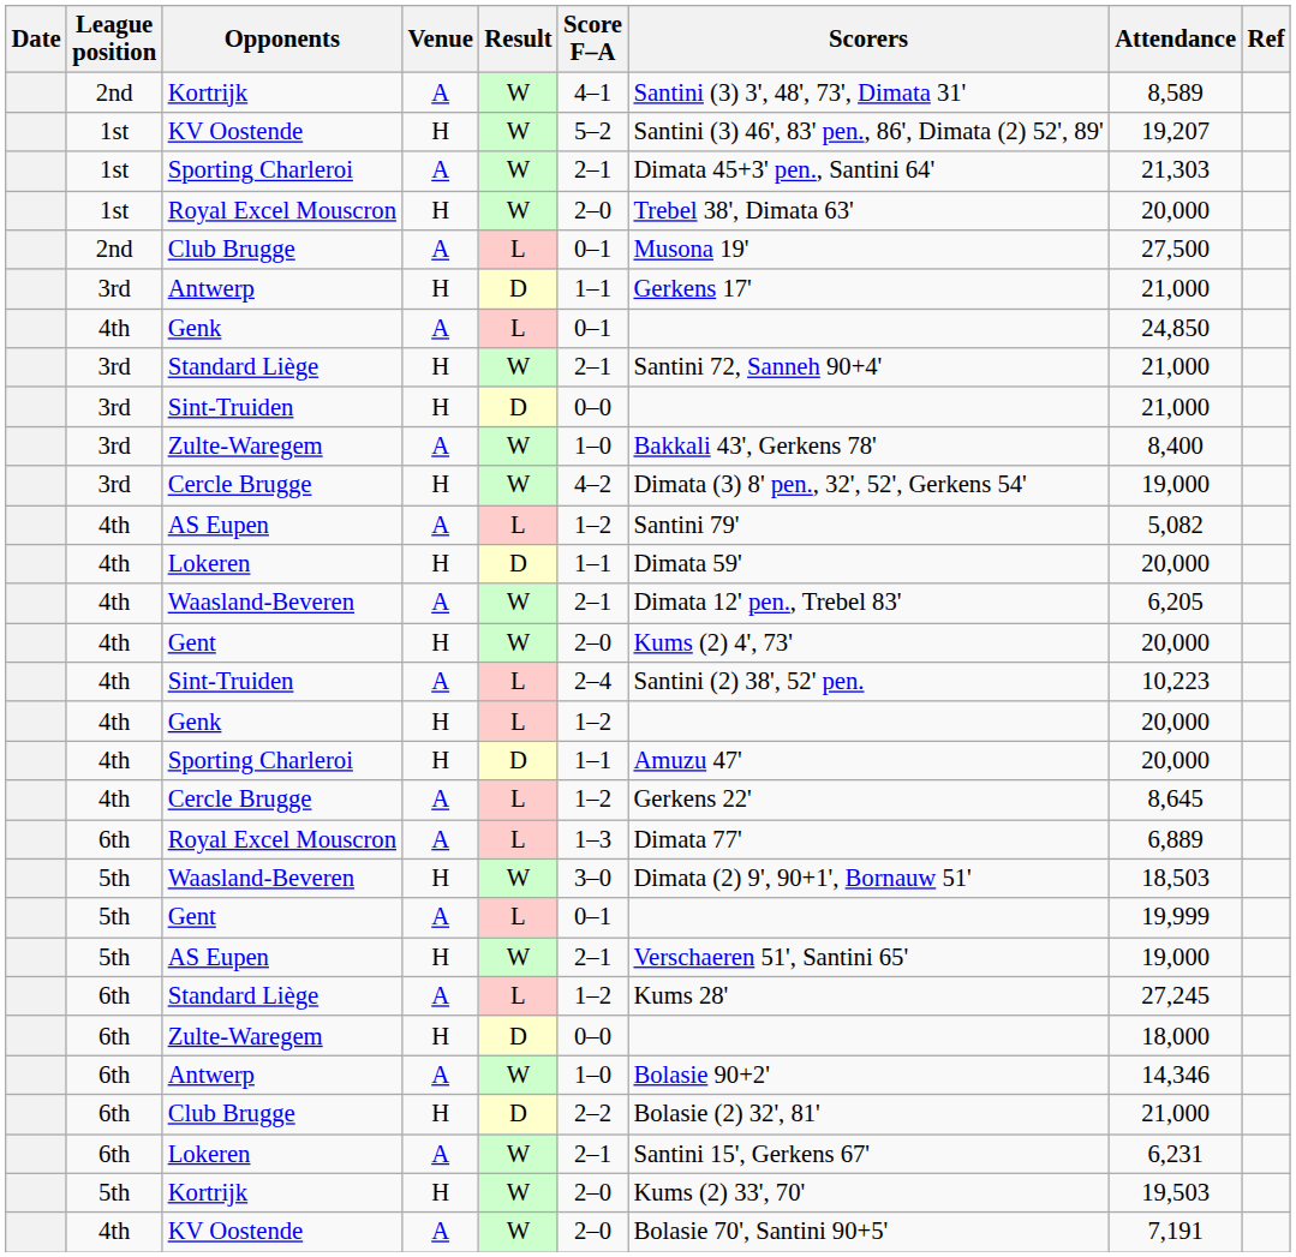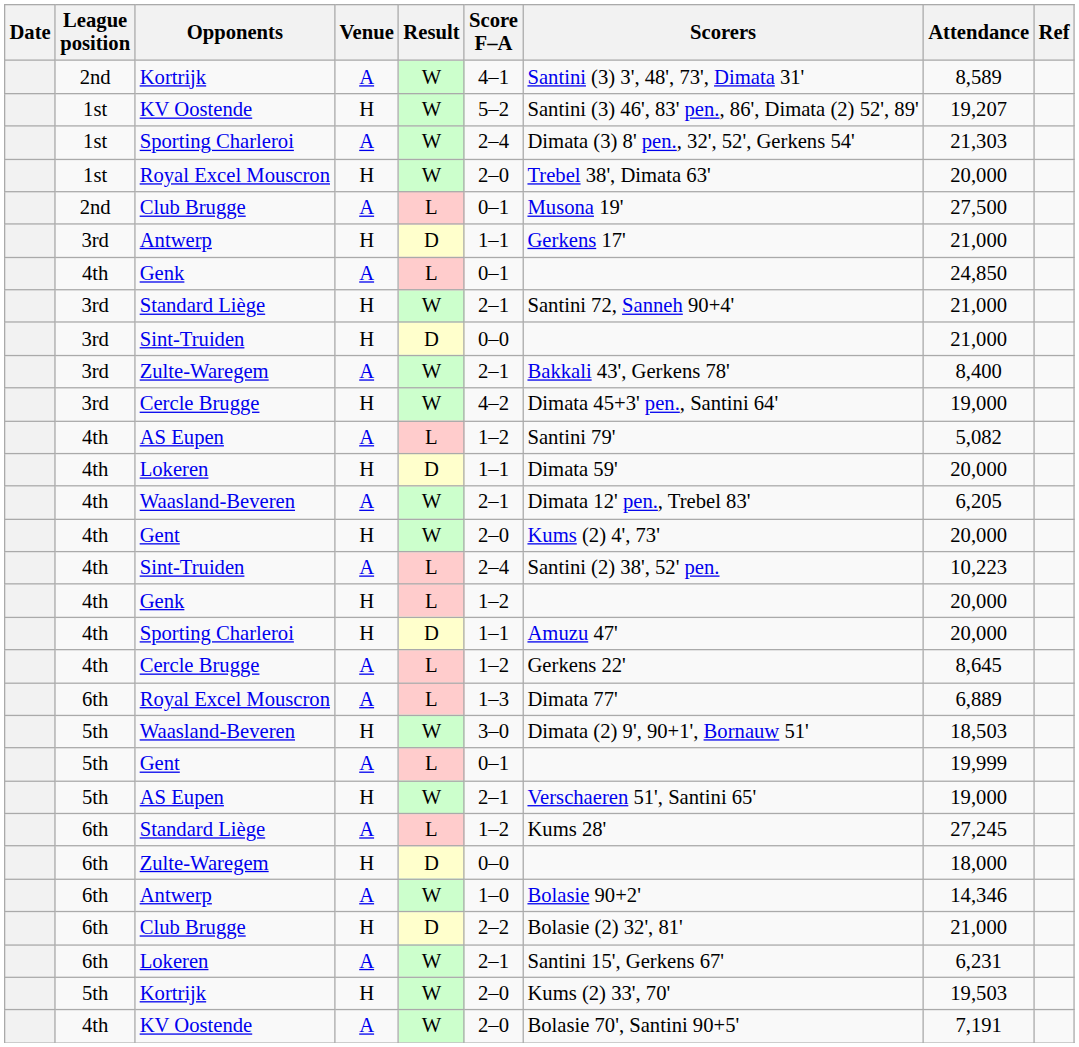 <table class="wikitable plainrowheaders sortable" style="text-align:center">
 <tr>
 <th scope="col">Date</th>
 <th scope="col">League<br>position</th>
 <th scope="col">Opponents</th>
 <th scope="col">Venue</th>
 <th scope="col">Result</th>
 <th scope="col">Score<br>F–A</th>
 <th scope="col" class="unsortable">Scorers</th>
 <th scope="col">Attendance</th>
 <th scope="col" class="unsortable">Ref</th>
 </tr>
 <tr>
 <th scope="row"></th>
 <td>2nd</td>
 <td align="left"><a href='#'>Kortrijk</a></td>
 <td><a href='#'>A</a></td>
 <td style="background-color:#CCFFCC">W</td>
 <td>4–1</td>
 <td align="left"><a href='#'>Santini</a> (3) 3', 48', 73', <a href='#'>Dimata</a> 31'</td>
 <td>8,589</td>
 <td></td>
 </tr>
 <tr>
 <th scope="row"></th>
 <td>1st</td>
 <td align="left"><a href='#'>KV Oostende</a></td>
 <td>H</td>
 <td style="background-color:#CCFFCC">W</td>
 <td>5–2</td>
 <td align="left">Santini (3) 46', 83' <a href='#'>pen.</a>, 86', Dimata (2) 52', 89'</td>
 <td>19,207</td>
 <td></td>
 </tr>
 <tr>
 <th scope="row"></th>
 <td>1st</td>
 <td align="left"><a href='#'>Sporting Charleroi</a></td>
 <td><a href='#'>A</a></td>
 <td style="background-color:#CCFFCC">W</td>
-<td>2–1</td>
-<td align="left">Dimata 45+3' <a href='#'>pen.</a>, Santini 64'</td>
+<td>2–4</td>
+<td align="left">Dimata (3) 8' <a href='#'>pen.</a>, 32', 52', Gerkens 54'</td>
 <td>21,303</td>
 <td></td>
 </tr>
 <tr>
 <th scope="row"></th>
 <td>1st</td>
 <td align="left"><a href='#'>Royal Excel Mouscron</a></td>
 <td>H</td>
 <td style="background-color:#CCFFCC">W</td>
 <td>2–0</td>
 <td align="left"><a href='#'>Trebel</a> 38', Dimata 63'</td>
 <td>20,000</td>
 <td></td>
 </tr>
 <tr>
 <th scope="row"></th>
 <td>2nd</td>
 <td align="left"><a href='#'>Club Brugge</a></td>
 <td><a href='#'>A</a></td>
 <td style="background-color:#FFCCCC">L</td>
 <td>0–1</td>
 <td align="left"><a href='#'>Musona</a> 19'</td>
 <td>27,500</td>
 <td></td>
 </tr>
 <tr>
 <th scope="row"></th>
 <td>3rd</td>
 <td align="left"><a href='#'>Antwerp</a></td>
 <td>H</td>
 <td style="background-color:#FFFFCC">D</td>
 <td>1–1</td>
 <td align="left"><a href='#'>Gerkens</a> 17'</td>
 <td>21,000</td>
 <td></td>
 </tr>
 <tr>
 <th scope="row"></th>
 <td>4th</td>
 <td align="left"><a href='#'>Genk</a></td>
 <td><a href='#'>A</a></td>
 <td style="background-color:#FFCCCC">L</td>
 <td>0–1</td>
 <td align="left"></td>
 <td>24,850</td>
 <td></td>
 </tr>
 <tr>
 <th scope="row"></th>
 <td>3rd</td>
 <td align="left"><a href='#'>Standard Liège</a></td>
 <td>H</td>
 <td style="background-color:#CCFFCC">W</td>
 <td>2–1</td>
 <td align="left">Santini 72, <a href='#'>Sanneh</a> 90+4'</td>
 <td>21,000</td>
 <td></td>
 </tr>
 <tr>
 <th scope="row"></th>
 <td>3rd</td>
 <td align="left"><a href='#'>Sint-Truiden</a></td>
 <td>H</td>
 <td style="background-color:#FFFFCC">D</td>
 <td>0–0</td>
 <td align="left"></td>
 <td>21,000</td>
 <td></td>
 </tr>
 <tr>
 <th scope="row"></th>
 <td>3rd</td>
 <td align="left"><a href='#'>Zulte-Waregem</a></td>
 <td><a href='#'>A</a></td>
 <td style="background-color:#CCFFCC">W</td>
-<td>1–0</td>
+<td>2–1</td>
 <td align="left"><a href='#'>Bakkali</a> 43', Gerkens 78'</td>
 <td>8,400</td>
 <td></td>
 </tr>
 <tr>
 <th scope="row"></th>
 <td>3rd</td>
 <td align="left"><a href='#'>Cercle Brugge</a></td>
 <td>H</td>
 <td style="background-color:#CCFFCC">W</td>
 <td>4–2</td>
-<td align="left">Dimata (3) 8' <a href='#'>pen.</a>, 32', 52', Gerkens 54'</td>
+<td align="left">Dimata 45+3' <a href='#'>pen.</a>, Santini 64'</td>
 <td>19,000</td>
 <td></td>
 </tr>
 <tr>
 <th scope="row"></th>
 <td>4th</td>
 <td align="left"><a href='#'>AS Eupen</a></td>
 <td><a href='#'>A</a></td>
 <td style="background-color:#FFCCCC">L</td>
 <td>1–2</td>
 <td align="left">Santini 79'</td>
 <td>5,082</td>
 <td></td>
 </tr>
 <tr>
 <th scope="row"></th>
 <td>4th</td>
 <td align="left"><a href='#'>Lokeren</a></td>
 <td>H</td>
 <td style="background-color:#FFFFCC">D</td>
 <td>1–1</td>
 <td align="left">Dimata 59'</td>
 <td>20,000</td>
 <td></td>
 </tr>
 <tr>
 <th scope="row"></th>
 <td>4th</td>
 <td align="left"><a href='#'>Waasland-Beveren</a></td>
 <td><a href='#'>A</a></td>
 <td style="background-color:#CCFFCC">W</td>
 <td>2–1</td>
 <td align="left">Dimata 12' <a href='#'>pen.</a>, Trebel 83'</td>
 <td>6,205</td>
 <td></td>
 </tr>
 <tr>
 <th scope="row"></th>
 <td>4th</td>
 <td align="left"><a href='#'>Gent</a></td>
 <td>H</td>
 <td style="background-color:#CCFFCC">W</td>
 <td>2–0</td>
 <td align="left"><a href='#'>Kums</a> (2) 4', 73'</td>
 <td>20,000</td>
 <td></td>
 </tr>
 <tr>
 <th scope="row"></th>
 <td>4th</td>
 <td align="left"><a href='#'>Sint-Truiden</a></td>
 <td><a href='#'>A</a></td>
 <td style="background-color:#FFCCCC">L</td>
 <td>2–4</td>
 <td align="left">Santini (2) 38', 52' <a href='#'>pen.</a></td>
 <td>10,223</td>
 <td></td>
 </tr>
 <tr>
 <th scope="row"></th>
 <td>4th</td>
 <td align="left"><a href='#'>Genk</a></td>
 <td>H</td>
 <td style="background-color:#FFCCCC">L</td>
 <td>1–2</td>
 <td align="left"></td>
 <td>20,000</td>
 <td></td>
 </tr>
 <tr>
 <th scope="row"></th>
 <td>4th</td>
 <td align="left"><a href='#'>Sporting Charleroi</a></td>
 <td>H</td>
 <td style="background-color:#FFFFCC">D</td>
 <td>1–1</td>
 <td align="left"><a href='#'>Amuzu</a> 47'</td>
 <td>20,000</td>
 <td></td>
 </tr>
 <tr>
 <th scope="row"></th>
 <td>4th</td>
 <td align="left"><a href='#'>Cercle Brugge</a></td>
 <td><a href='#'>A</a></td>
 <td style="background-color:#FFCCCC">L</td>
 <td>1–2</td>
 <td align="left">Gerkens 22'</td>
 <td>8,645</td>
 <td></td>
 </tr>
 <tr>
 <th scope="row"></th>
 <td>6th</td>
 <td align="left"><a href='#'>Royal Excel Mouscron</a></td>
 <td><a href='#'>A</a></td>
 <td style="background-color:#FFCCCC">L</td>
 <td>1–3</td>
 <td align="left">Dimata 77'</td>
 <td>6,889</td>
 <td></td>
 </tr>
 <tr>
 <th scope="row"></th>
 <td>5th</td>
 <td align="left"><a href='#'>Waasland-Beveren</a></td>
 <td>H</td>
 <td style="background-color:#CCFFCC">W</td>
 <td>3–0</td>
 <td align="left">Dimata (2) 9', 90+1', <a href='#'>Bornauw</a> 51'</td>
 <td>18,503</td>
 <td></td>
 </tr>
 <tr>
 <th scope="row"></th>
 <td>5th</td>
 <td align="left"><a href='#'>Gent</a></td>
 <td><a href='#'>A</a></td>
 <td style="background-color:#FFCCCC">L</td>
 <td>0–1</td>
 <td align="left"></td>
 <td>19,999</td>
 <td></td>
 </tr>
 <tr>
 <th scope="row"></th>
 <td>5th</td>
 <td align="left"><a href='#'>AS Eupen</a></td>
 <td>H</td>
 <td style="background-color:#CCFFCC">W</td>
 <td>2–1</td>
 <td align="left"><a href='#'>Verschaeren</a> 51', Santini 65'</td>
 <td>19,000</td>
 <td></td>
 </tr>
 <tr>
 <th scope="row"></th>
 <td>6th</td>
 <td align="left"><a href='#'>Standard Liège</a></td>
 <td><a href='#'>A</a></td>
 <td style="background-color:#FFCCCC">L</td>
 <td>1–2</td>
 <td align="left">Kums 28'</td>
 <td>27,245</td>
 <td></td>
 </tr>
 <tr>
 <th scope="row"></th>
 <td>6th</td>
 <td align="left"><a href='#'>Zulte-Waregem</a></td>
 <td>H</td>
 <td style="background-color:#FFFFCC">D</td>
 <td>0–0</td>
 <td align="left"></td>
 <td>18,000</td>
 <td></td>
 </tr>
 <tr>
 <th scope="row"></th>
 <td>6th</td>
 <td align="left"><a href='#'>Antwerp</a></td>
 <td><a href='#'>A</a></td>
 <td style="background-color:#CCFFCC">W</td>
 <td>1–0</td>
 <td align="left"><a href='#'>Bolasie</a> 90+2'</td>
 <td>14,346</td>
 <td></td>
 </tr>
 <tr>
 <th scope="row"></th>
 <td>6th</td>
 <td align="left"><a href='#'>Club Brugge</a></td>
 <td>H</td>
 <td style="background-color:#FFFFCC">D</td>
 <td>2–2</td>
 <td align="left">Bolasie (2) 32', 81'</td>
 <td>21,000</td>
 <td></td>
 </tr>
 <tr>
 <th scope="row"></th>
 <td>6th</td>
 <td align="left"><a href='#'>Lokeren</a></td>
 <td><a href='#'>A</a></td>
 <td style="background-color:#CCFFCC">W</td>
 <td>2–1</td>
 <td align="left">Santini 15', Gerkens 67'</td>
 <td>6,231</td>
 <td></td>
 </tr>
 <tr>
 <th scope="row"></th>
 <td>5th</td>
 <td align="left"><a href='#'>Kortrijk</a></td>
 <td>H</td>
 <td style="background-color:#CCFFCC">W</td>
 <td>2–0</td>
 <td align="left">Kums (2) 33', 70'</td>
 <td>19,503</td>
 <td></td>
 </tr>
 <tr>
 <th scope="row"></th>
 <td>4th</td>
 <td align="left"><a href='#'>KV Oostende</a></td>
 <td><a href='#'>A</a></td>
 <td style="background-color:#CCFFCC">W</td>
 <td>2–0</td>
 <td align="left">Bolasie 70', Santini 90+5'</td>
 <td>7,191</td>
 <td></td>
 </tr>
 </table>
